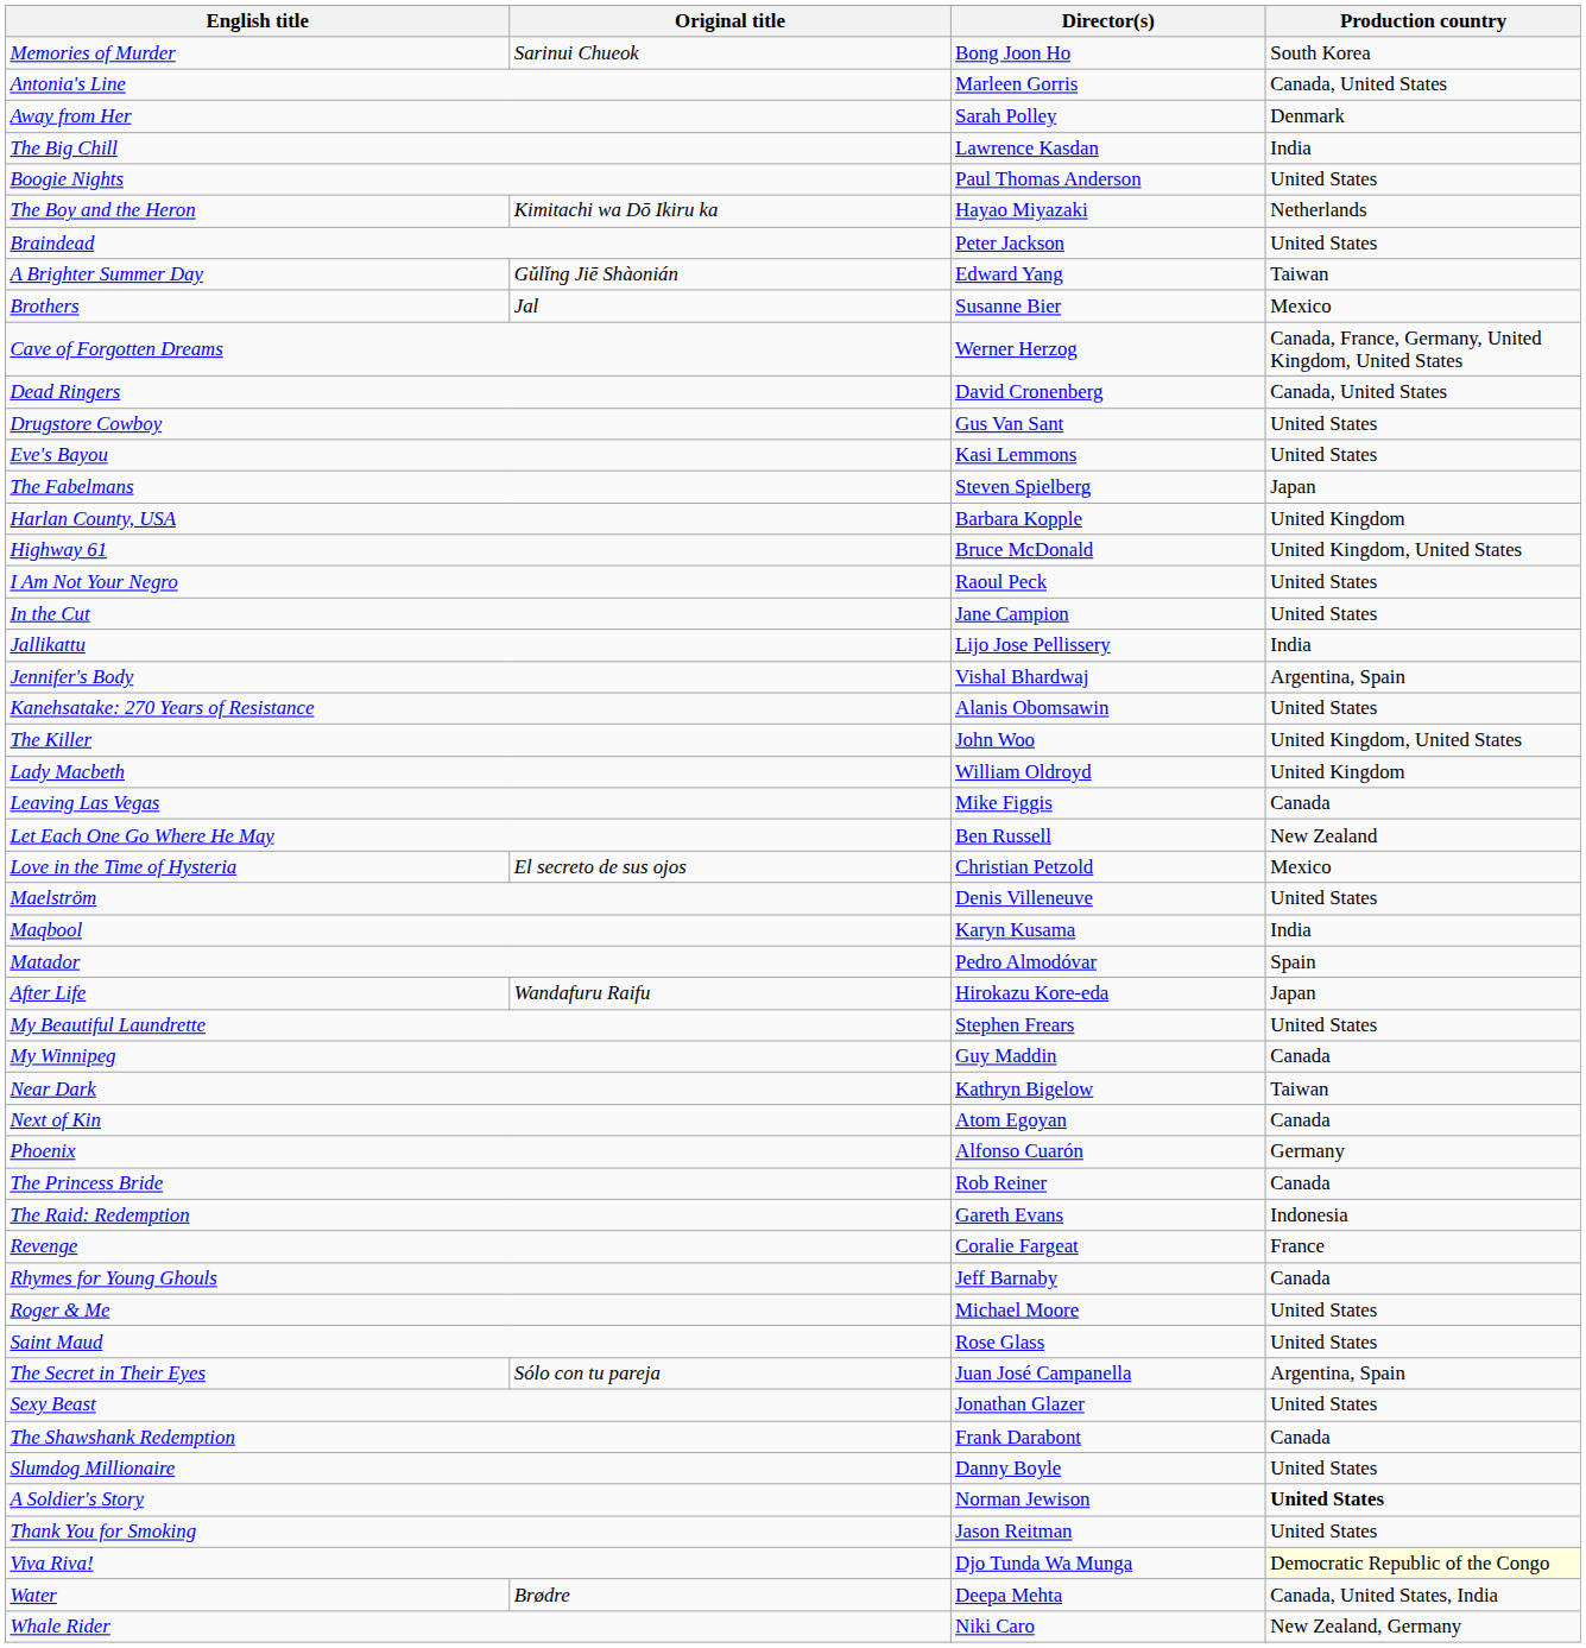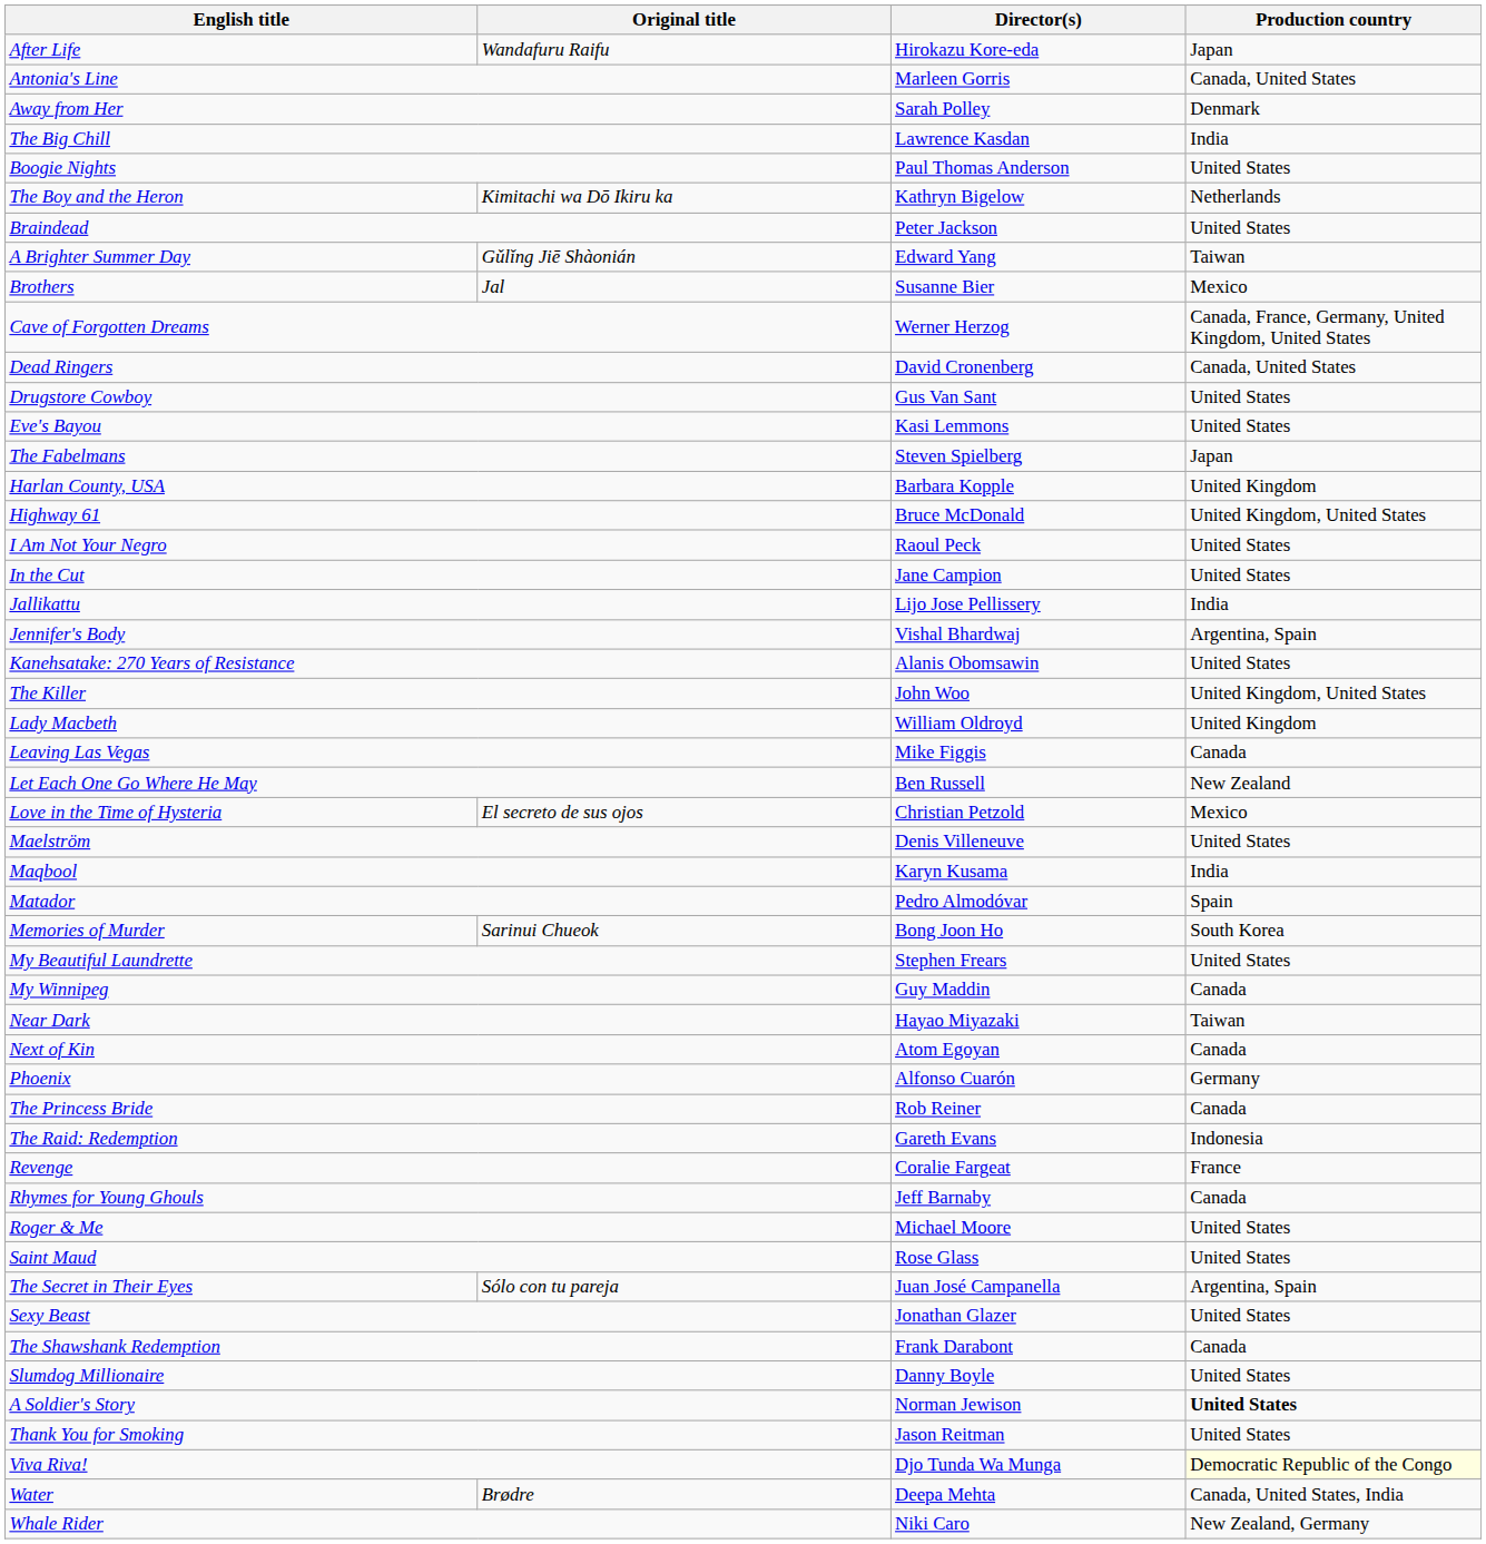 <table class="wikitable sortable" style="width:100%; margin-bottom:4px">
 <tr>
 <th scope="col" width="32%">English title</th>
 <th scope="col" width="28%">Original title</th>
 <th scope="col" width="20%">Director(s)</th>
 <th scope="col" width="20%">Production country</th>
 </tr>
 <tr>
-<td><em><a href='#'>Memories of Murder</a></em></td>
-<td><em>Sarinui Chueok</em></td>
-<td><a href='#'>Bong Joon Ho</a></td>
-<td>South Korea</td>
+<td><em><a href='#'>After Life</a></em></td>
+<td><em>Wandafuru Raifu</em></td>
+<td><a href='#'>Hirokazu Kore-eda</a></td>
+<td>Japan</td>
 </tr>
 <tr>
 <td colspan=2><em><a href='#'>Antonia's Line</a></em></td>
 <td><a href='#'>Marleen Gorris</a></td>
 <td>Canada, United States</td>
 </tr>
 <tr>
 <td colspan=2><em><a href='#'>Away from Her</a></em></td>
 <td><a href='#'>Sarah Polley</a></td>
 <td>Denmark</td>
 </tr>
 <tr>
 <td colspan=2><em><a href='#'>The Big Chill</a></em></td>
 <td><a href='#'>Lawrence Kasdan</a></td>
 <td>India</td>
 </tr>
 <tr>
 <td colspan=2><em><a href='#'>Boogie Nights</a></em></td>
 <td><a href='#'>Paul Thomas Anderson</a></td>
 <td>United States</td>
 </tr>
 <tr>
 <td><em><a href='#'>The Boy and the Heron</a></em></td>
 <td><em>Kimitachi wa Dō Ikiru ka</em></td>
-<td><a href='#'>Hayao Miyazaki</a></td>
+<td><a href='#'>Kathryn Bigelow</a></td>
 <td>Netherlands</td>
 </tr>
 <tr>
 <td colspan=2><em><a href='#'>Braindead</a></em></td>
 <td><a href='#'>Peter Jackson</a></td>
 <td>United States</td>
 </tr>
 <tr>
 <td><em><a href='#'>A Brighter Summer Day</a></em></td>
 <td><em>Gǔlǐng Jiē Shàonián</em></td>
 <td><a href='#'>Edward Yang</a></td>
 <td>Taiwan</td>
 </tr>
 <tr>
 <td><em><a href='#'>Brothers</a></em></td>
 <td><em>Jal</em></td>
 <td><a href='#'>Susanne Bier</a></td>
 <td>Mexico</td>
 </tr>
 <tr>
 <td colspan=2><em><a href='#'>Cave of Forgotten Dreams</a></em></td>
 <td><a href='#'>Werner Herzog</a></td>
 <td>Canada, France, Germany, United Kingdom, United States</td>
 </tr>
 <tr>
 <td colspan=2><em><a href='#'>Dead Ringers</a></em></td>
 <td><a href='#'>David Cronenberg</a></td>
 <td>Canada, United States</td>
 </tr>
 <tr>
 <td colspan=2><em><a href='#'>Drugstore Cowboy</a></em></td>
 <td><a href='#'>Gus Van Sant</a></td>
 <td>United States</td>
 </tr>
 <tr>
 <td colspan=2><em><a href='#'>Eve's Bayou</a></em></td>
 <td><a href='#'>Kasi Lemmons</a></td>
 <td>United States</td>
 </tr>
 <tr>
 <td colspan=2><em><a href='#'>The Fabelmans</a></em></td>
 <td><a href='#'>Steven Spielberg</a></td>
 <td>Japan</td>
 </tr>
 <tr>
 <td colspan=2><em><a href='#'>Harlan County, USA</a></em></td>
 <td><a href='#'>Barbara Kopple</a></td>
 <td>United Kingdom</td>
 </tr>
 <tr>
 <td colspan=2><em><a href='#'>Highway 61</a></em></td>
 <td><a href='#'>Bruce McDonald</a></td>
 <td>United Kingdom, United States</td>
 </tr>
 <tr>
 <td colspan=2><em><a href='#'>I Am Not Your Negro</a></em></td>
 <td><a href='#'>Raoul Peck</a></td>
 <td>United States</td>
 </tr>
 <tr>
 <td colspan=2><em><a href='#'>In the Cut</a></em></td>
 <td><a href='#'>Jane Campion</a></td>
 <td>United States</td>
 </tr>
 <tr>
 <td colspan=2><em><a href='#'>Jallikattu</a></em></td>
 <td><a href='#'>Lijo Jose Pellissery</a></td>
 <td>India</td>
 </tr>
 <tr>
 <td colspan=2><em><a href='#'>Jennifer's Body</a></em></td>
 <td><a href='#'>Vishal Bhardwaj</a></td>
 <td>Argentina, Spain</td>
 </tr>
 <tr>
 <td colspan=2><em><a href='#'>Kanehsatake: 270 Years of Resistance</a></em></td>
 <td><a href='#'>Alanis Obomsawin</a></td>
 <td>United States</td>
 </tr>
 <tr>
 <td colspan=2><em><a href='#'>The Killer</a></em></td>
 <td><a href='#'>John Woo</a></td>
 <td>United Kingdom, United States</td>
 </tr>
 <tr>
 <td colspan=2><em><a href='#'>Lady Macbeth</a></em></td>
 <td><a href='#'>William Oldroyd</a></td>
 <td>United Kingdom</td>
 </tr>
 <tr>
 <td colspan=2><em><a href='#'>Leaving Las Vegas</a></em></td>
 <td><a href='#'>Mike Figgis</a></td>
 <td>Canada</td>
 </tr>
 <tr>
 <td colspan=2><em><a href='#'>Let Each One Go Where He May</a></em></td>
 <td><a href='#'>Ben Russell</a></td>
 <td>New Zealand</td>
 </tr>
 <tr>
 <td><em><a href='#'>Love in the Time of Hysteria</a></em></td>
 <td><em>El secreto de sus ojos</em></td>
 <td><a href='#'>Christian Petzold</a></td>
 <td>Mexico</td>
 </tr>
 <tr>
 <td colspan=2><em><a href='#'>Maelström</a></em></td>
 <td><a href='#'>Denis Villeneuve</a></td>
 <td>United States</td>
 </tr>
 <tr>
 <td colspan=2><em><a href='#'>Maqbool</a></em></td>
 <td><a href='#'>Karyn Kusama</a></td>
 <td>India</td>
 </tr>
 <tr>
 <td colspan=2><em><a href='#'>Matador</a></em></td>
 <td><a href='#'>Pedro Almodóvar</a></td>
 <td>Spain</td>
 </tr>
 <tr>
-<td><em><a href='#'>After Life</a></em></td>
-<td><em>Wandafuru Raifu</em></td>
-<td><a href='#'>Hirokazu Kore-eda</a></td>
-<td>Japan</td>
+<td><em><a href='#'>Memories of Murder</a></em></td>
+<td><em>Sarinui Chueok</em></td>
+<td><a href='#'>Bong Joon Ho</a></td>
+<td>South Korea</td>
 </tr>
 <tr>
 <td colspan=2><em><a href='#'>My Beautiful Laundrette</a></em></td>
 <td><a href='#'>Stephen Frears</a></td>
 <td>United States</td>
 </tr>
 <tr>
 <td colspan=2><em><a href='#'>My Winnipeg</a></em></td>
 <td><a href='#'>Guy Maddin</a></td>
 <td>Canada</td>
 </tr>
 <tr>
 <td colspan=2><em><a href='#'>Near Dark</a></em></td>
-<td><a href='#'>Kathryn Bigelow</a></td>
+<td><a href='#'>Hayao Miyazaki</a></td>
 <td>Taiwan</td>
 </tr>
 <tr>
 <td colspan=2><em><a href='#'>Next of Kin</a></em></td>
 <td><a href='#'>Atom Egoyan</a></td>
 <td>Canada</td>
 </tr>
 <tr>
 <td colspan=2><em><a href='#'>Phoenix</a></em></td>
 <td><a href='#'>Alfonso Cuarón</a></td>
 <td>Germany</td>
 </tr>
 <tr>
 <td colspan=2><em><a href='#'>The Princess Bride</a></em></td>
 <td><a href='#'>Rob Reiner</a></td>
 <td>Canada</td>
 </tr>
 <tr>
 <td colspan=2><em><a href='#'>The Raid: Redemption</a></em></td>
 <td><a href='#'>Gareth Evans</a></td>
 <td>Indonesia</td>
 </tr>
 <tr>
 <td colspan=2><em><a href='#'>Revenge</a></em></td>
 <td><a href='#'>Coralie Fargeat</a></td>
 <td>France</td>
 </tr>
 <tr>
 <td colspan=2><em><a href='#'>Rhymes for Young Ghouls</a></em></td>
 <td><a href='#'>Jeff Barnaby</a></td>
 <td>Canada</td>
 </tr>
 <tr>
 <td colspan=2><em><a href='#'>Roger & Me</a></em></td>
 <td><a href='#'>Michael Moore</a></td>
 <td>United States</td>
 </tr>
 <tr>
 <td colspan=2><em><a href='#'>Saint Maud</a></em></td>
 <td><a href='#'>Rose Glass</a></td>
 <td>United States</td>
 </tr>
 <tr>
 <td><em><a href='#'>The Secret in Their Eyes</a></em></td>
 <td><em>Sólo con tu pareja</em></td>
 <td><a href='#'>Juan José Campanella</a></td>
 <td>Argentina, Spain</td>
 </tr>
 <tr>
 <td colspan=2><em><a href='#'>Sexy Beast</a></em></td>
 <td><a href='#'>Jonathan Glazer</a></td>
 <td>United States</td>
 </tr>
 <tr>
 <td colspan=2><em><a href='#'>The Shawshank Redemption</a></em></td>
 <td><a href='#'>Frank Darabont</a></td>
 <td>Canada</td>
 </tr>
 <tr>
 <td colspan=2><em><a href='#'>Slumdog Millionaire</a></em></td>
 <td><a href='#'>Danny Boyle</a></td>
 <td>United States</td>
 </tr>
 <tr>
 <td colspan=2><em><a href='#'>A Soldier's Story</a></em></td>
 <td><a href='#'>Norman Jewison</a></td>
 <td><strong>United States</strong></td>
 </tr>
 <tr>
 <td colspan=2><em><a href='#'>Thank You for Smoking</a></em></td>
 <td><a href='#'>Jason Reitman</a></td>
 <td>United States</td>
 </tr>
 <tr>
 <td colspan=2><em><a href='#'>Viva Riva!</a></em></td>
 <td><a href='#'>Djo Tunda Wa Munga</a></td>
 <td style="background: lightyellow;">Democratic Republic of the Congo</td>
 </tr>
 <tr>
 <td><em><a href='#'>Water</a></em></td>
 <td><em>Brødre</em></td>
 <td><a href='#'>Deepa Mehta</a></td>
 <td>Canada, United States, India</td>
 </tr>
 <tr>
 <td colspan=2><em><a href='#'>Whale Rider</a></em></td>
 <td><a href='#'>Niki Caro</a></td>
 <td>New Zealand, Germany</td>
 </tr>
 </table>
